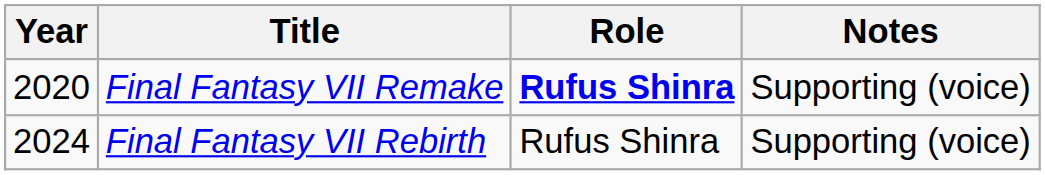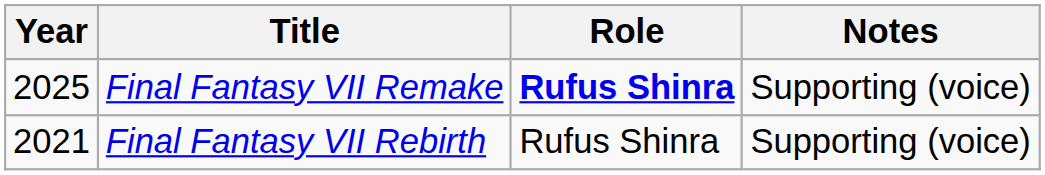 <table class="wikitable sortable">
 <tr>
 <th>Year</th>
 <th>Title</th>
 <th>Role</th>
 <th class="unsortable">Notes</th>
 </tr>
 <tr>
-<td>2020</td>
+<td>2025</td>
 <td><em><a href='#'>Final Fantasy VII Remake</a></em></td>
 <td><strong><a href='#'>Rufus Shinra</a></strong></td>
 <td>Supporting (voice)</td>
 </tr>
 <tr>
-<td>2024</td>
+<td>2021</td>
 <td><em><a href='#'>Final Fantasy VII Rebirth</a></em></td>
 <td>Rufus Shinra</td>
 <td>Supporting (voice)</td>
 </tr>
 </table>
